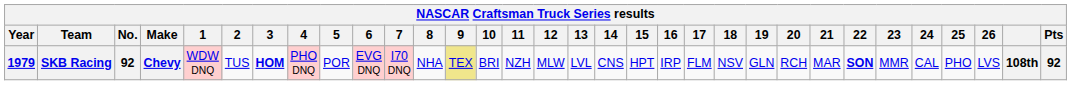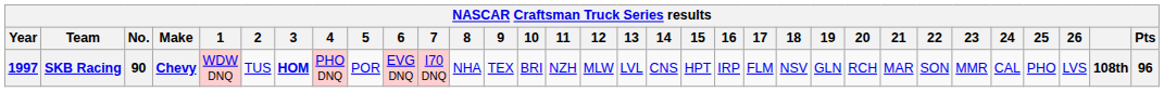 <table class="wikitable" style="text-align:center; font-size:75%">
 <tr>
 <th colspan=45><a href='#'>NASCAR</a> <a href='#'>Craftsman Truck Series</a> results</th>
 </tr>
 <tr>
 <th>Year</th>
 <th>Team</th>
 <th>No.</th>
 <th>Make</th>
 <th>1</th>
 <th>2</th>
 <th>3</th>
 <th>4</th>
 <th>5</th>
 <th>6</th>
 <th>7</th>
 <th>8</th>
 <th>9</th>
 <th>10</th>
 <th>11</th>
 <th>12</th>
 <th>13</th>
 <th>14</th>
 <th>15</th>
 <th>16</th>
 <th>17</th>
 <th>18</th>
 <th>19</th>
 <th>20</th>
 <th>21</th>
 <th>22</th>
 <th>23</th>
 <th>24</th>
 <th>25</th>
 <th>26</th>
 <th></th>
 <th>Pts</th>
 </tr>
 <tr>
-<th><a href='#'>1979</a></th>
+<th><a href='#'>1997</a></th>
 <th><a href='#'>SKB Racing</a></th>
-<th>92</th>
+<th>90</th>
 <th><a href='#'>Chevy</a></th>
 <td style="background:#FFCFCF;"><a href='#'>WDW</a><br><small>DNQ</small></td>
 <td><a href='#'>TUS</a></td>
 <td><strong><a href='#'>HOM</a></strong></td>
 <td style="background:#FFCFCF;"><a href='#'>PHO</a><br><small>DNQ</small></td>
 <td><a href='#'>POR</a></td>
 <td style="background:#FFCFCF;"><a href='#'>EVG</a><br><small>DNQ</small></td>
 <td style="background:#FFCFCF;"><a href='#'>I70</a><br><small>DNQ</small></td>
 <td><a href='#'>NHA</a></td>
-<td style="background: khaki;"><a href='#'>TEX</a></td>
+<td><a href='#'>TEX</a></td>
 <td><a href='#'>BRI</a></td>
 <td><a href='#'>NZH</a></td>
 <td><a href='#'>MLW</a></td>
 <td><a href='#'>LVL</a></td>
 <td><a href='#'>CNS</a></td>
 <td><a href='#'>HPT</a></td>
 <td><a href='#'>IRP</a></td>
 <td><a href='#'>FLM</a></td>
 <td><a href='#'>NSV</a></td>
 <td><a href='#'>GLN</a></td>
 <td><a href='#'>RCH</a></td>
 <td><a href='#'>MAR</a></td>
-<td><strong><a href='#'>SON</a></strong></td>
+<td><a href='#'>SON</a></td>
 <td><a href='#'>MMR</a></td>
 <td><a href='#'>CAL</a></td>
 <td><a href='#'>PHO</a></td>
 <td><a href='#'>LVS</a></td>
 <th>108th</th>
-<th>92</th>
+<th>96</th>
 </tr>
 </table>
